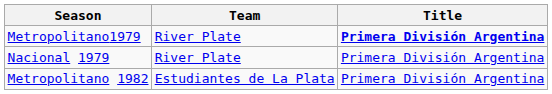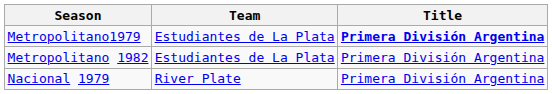 <table class="wikitable">
 <tr>
 <th>Season</th>
 <th>Team</th>
 <th>Title</th>
 </tr>
 <tr>
 <td><a href='#'>Metropolitano</a><a href='#'>1979</a></td>
-<td><a href='#'>River Plate</a></td>
+<td><a href='#'>Estudiantes de La Plata</a></td>
 <td><strong><a href='#'>Primera División Argentina</a></strong></td>
+</tr>
+<tr>
+<td><a href='#'>Metropolitano</a> <a href='#'>1982</a></td>
+<td><a href='#'>Estudiantes de La Plata</a></td>
+<td><a href='#'>Primera División Argentina</a></td>
 </tr>
 <tr>
 <td><a href='#'>Nacional</a> <a href='#'>1979</a></td>
 <td><a href='#'>River Plate</a></td>
 <td><a href='#'>Primera División Argentina</a></td>
 </tr>
-<tr>
-<td><a href='#'>Metropolitano</a> <a href='#'>1982</a></td>
-<td><a href='#'>Estudiantes de La Plata</a></td>
-<td><a href='#'>Primera División Argentina</a></td>
-</tr>
 </table>
